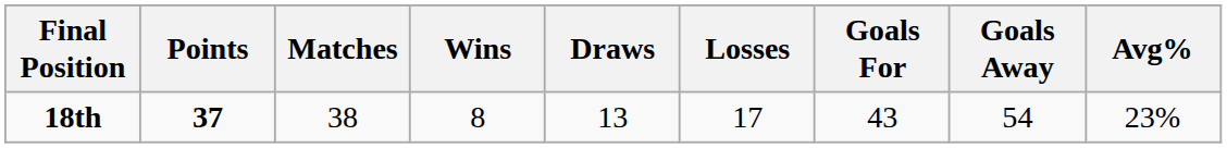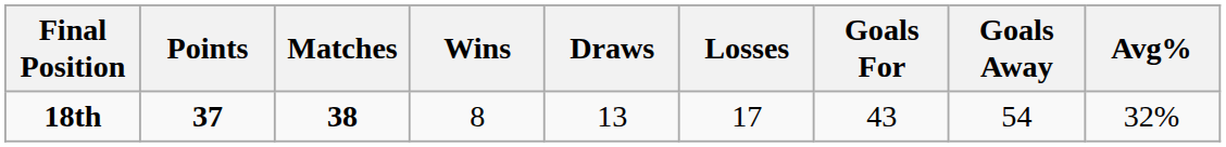 <table class="wikitable" style="font-size: 95%; text-align: center;">
 <tr>
 <th width=60>Final Position</th>
 <th width=60>Points</th>
 <th width=60>Matches</th>
 <th width=60>Wins</th>
 <th width=60>Draws</th>
 <th width=60>Losses</th>
 <th width=60>Goals For</th>
 <th width=60>Goals Away</th>
 <th width=60>Avg%</th>
 </tr>
 <tr>
 <td><strong>18th</strong></td>
 <td><strong>37</strong></td>
-<td>38</td>
+<td><strong>38</strong></td>
 <td>8</td>
 <td>13</td>
 <td>17</td>
 <td>43</td>
 <td>54</td>
-<td>23%</td>
+<td>32%</td>
 </tr>
 </table>
